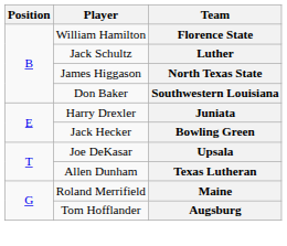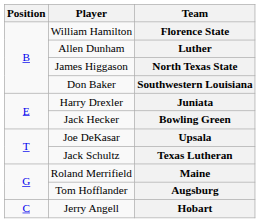 <table class="wikitable">
 <tr>
 <th>Position</th>
 <th>Player</th>
 <th>Team</th>
 </tr>
 <tr style="text-align:center;">
 <td rowspan="4"><a href='#'>B</a></td>
 <td>William Hamilton</td>
 <th Style = >Florence State</th>
 </tr>
 <tr style="text-align:center;">
-<td>Jack Schultz</td>
+<td>Allen Dunham</td>
 <th Style = >Luther</th>
 </tr>
 <tr style="text-align:center;">
 <td>James Higgason</td>
 <th Style = >North Texas State</th>
 </tr>
 <tr style="text-align:center;">
 <td>Don Baker</td>
 <th Style = >Southwestern Louisiana</th>
 </tr>
 <tr style="text-align:center;">
 <td rowspan="2"><a href='#'>E</a></td>
 <td>Harry Drexler</td>
 <th Style = >Juniata</th>
 </tr>
 <tr style="text-align:center;">
 <td>Jack Hecker</td>
 <th Style = >Bowling Green</th>
 </tr>
 <tr style="text-align:center;">
 <td rowspan="2"><a href='#'>T</a></td>
 <td>Joe DeKasar</td>
 <th Style = >Upsala</th>
 </tr>
 <tr style="text-align:center;">
-<td>Allen Dunham</td>
+<td>Jack Schultz</td>
 <th Style = >Texas Lutheran</th>
 </tr>
 <tr style="text-align:center;">
 <td rowspan="2"><a href='#'>G</a></td>
 <td>Roland Merrifield</td>
 <th Style = >Maine</th>
 </tr>
 <tr style="text-align:center;">
 <td>Tom Hofflander</td>
 <th Style = >Augsburg</th>
 </tr>
+<tr style="text-align:center;">
+<td><a href='#'>C</a></td>
+<td>Jerry Angell</td>
+<th Style = >Hobart</th>
+</tr>
 </table>
